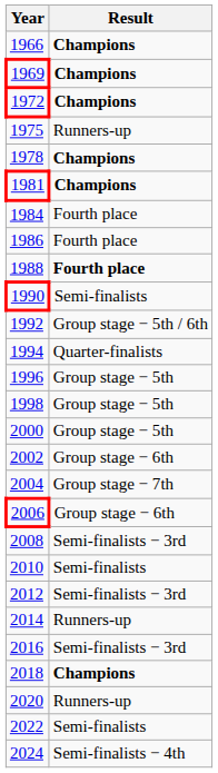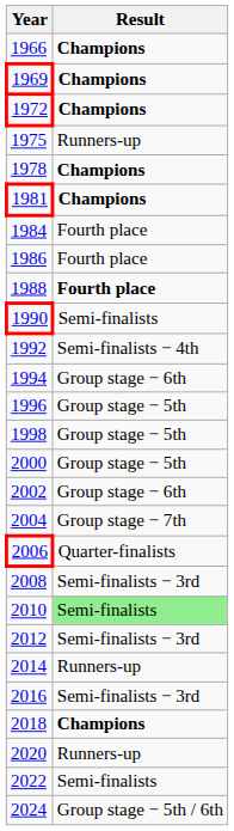 <table class="wikitable">
 <tr>
 <th>Year</th>
 <th>Result</th>
 </tr>
 <tr>
 <td><a href='#'>1966</a></td>
 <td> <strong>Champions</strong></td>
 </tr>
 <tr>
 <td style="border: 3px solid red"><a href='#'>1969</a></td>
 <td> <strong>Champions</strong></td>
 </tr>
 <tr>
 <td style="border: 3px solid red"><a href='#'>1972</a></td>
 <td> <strong>Champions</strong></td>
 </tr>
 <tr>
 <td><a href='#'>1975</a></td>
 <td> Runners-up</td>
 </tr>
 <tr>
 <td><a href='#'>1978</a></td>
 <td> <strong>Champions</strong></td>
 </tr>
 <tr>
 <td style="border: 3px solid red"><a href='#'>1981</a></td>
 <td> <strong>Champions</strong></td>
 </tr>
 <tr>
 <td><a href='#'>1984</a></td>
 <td>Fourth place</td>
 </tr>
 <tr>
 <td><a href='#'>1986</a></td>
 <td>Fourth place</td>
 </tr>
 <tr>
 <td><a href='#'>1988</a></td>
 <td><strong>Fourth place</strong></td>
 </tr>
 <tr>
 <td style="border: 3px solid red"><a href='#'>1990</a></td>
 <td> Semi-finalists</td>
 </tr>
 <tr>
 <td><a href='#'>1992</a></td>
-<td>Group stage − 5th / 6th</td>
+<td> Semi-finalists − 4th</td>
 </tr>
 <tr>
 <td><a href='#'>1994</a></td>
-<td>Quarter-finalists</td>
+<td>Group stage − 6th</td>
 </tr>
 <tr>
 <td><a href='#'>1996</a></td>
 <td>Group stage − 5th</td>
 </tr>
 <tr>
 <td><a href='#'>1998</a></td>
 <td>Group stage − 5th</td>
 </tr>
 <tr>
 <td><a href='#'>2000</a></td>
 <td>Group stage − 5th</td>
 </tr>
 <tr>
 <td><a href='#'>2002</a></td>
 <td>Group stage − 6th</td>
 </tr>
 <tr>
 <td><a href='#'>2004</a></td>
 <td>Group stage − 7th</td>
 </tr>
 <tr>
 <td style="border: 3px solid red"><a href='#'>2006</a></td>
-<td>Group stage − 6th</td>
+<td>Quarter-finalists</td>
 </tr>
 <tr>
 <td><a href='#'>2008</a></td>
 <td> Semi-finalists − 3rd</td>
 </tr>
 <tr>
 <td><a href='#'>2010</a></td>
-<td> Semi-finalists</td>
+<td style="background: lightgreen;"> Semi-finalists</td>
 </tr>
 <tr>
 <td><a href='#'>2012</a></td>
 <td> Semi-finalists − 3rd</td>
 </tr>
 <tr>
 <td><a href='#'>2014</a></td>
 <td> Runners-up</td>
 </tr>
 <tr>
 <td><a href='#'>2016</a></td>
 <td> Semi-finalists − 3rd</td>
 </tr>
 <tr>
 <td><a href='#'>2018</a></td>
 <td> <strong>Champions</strong></td>
 </tr>
 <tr>
 <td><a href='#'>2020</a></td>
 <td> Runners-up</td>
 </tr>
 <tr>
 <td><a href='#'>2022</a></td>
 <td> Semi-finalists</td>
 </tr>
 <tr>
 <td><a href='#'>2024</a></td>
-<td> Semi-finalists − 4th</td>
+<td>Group stage − 5th / 6th</td>
 </tr>
 </table>
